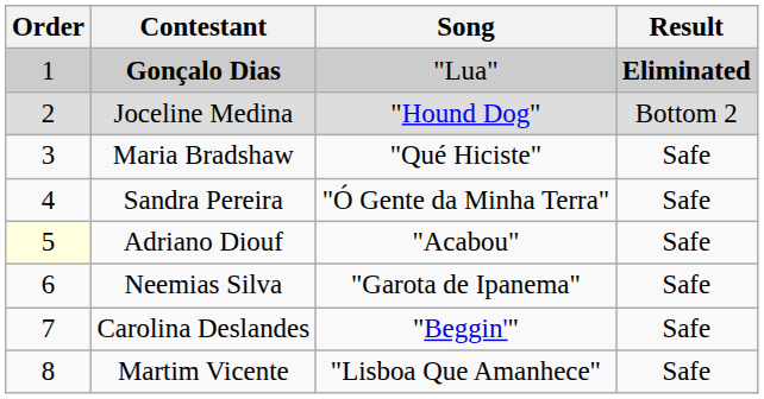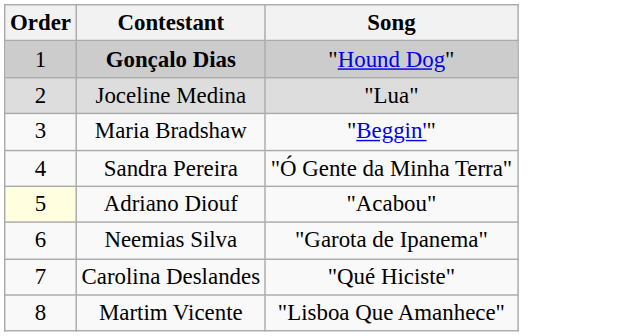 <table class="wikitable plainrowheaders" style="text-align:center;">
 <tr>
 <th>Order</th>
 <th>Contestant</th>
 <th>Song</th>
-<th>Result</th>
 </tr>
 <tr style="background:#ccc;">
 <td>1</td>
 <td><strong>Gonçalo Dias</strong></td>
-<td>"Lua"</td>
-<td><strong>Eliminated</strong></td>
+<td>"<a href='#'>Hound Dog</a>"</td>
 </tr>
 <tr style="background:#ddd;">
 <td>2</td>
 <td>Joceline Medina</td>
-<td>"<a href='#'>Hound Dog</a>"</td>
-<td>Bottom 2</td>
+<td>"Lua"</td>
 </tr>
 <tr>
 <td>3</td>
 <td>Maria Bradshaw</td>
-<td>"Qué Hiciste"</td>
-<td>Safe</td>
+<td>"<a href='#'>Beggin'</a>"</td>
 </tr>
 <tr>
 <td>4</td>
 <td>Sandra Pereira</td>
 <td>"Ó Gente da Minha Terra"</td>
-<td>Safe</td>
 </tr>
 <tr>
 <td style="background: lightyellow;">5</td>
 <td>Adriano Diouf</td>
 <td>"Acabou"</td>
-<td>Safe</td>
 </tr>
 <tr>
 <td>6</td>
 <td>Neemias Silva</td>
 <td>"Garota de Ipanema"</td>
-<td>Safe</td>
 </tr>
 <tr>
 <td>7</td>
 <td>Carolina Deslandes</td>
-<td>"<a href='#'>Beggin'</a>"</td>
-<td>Safe</td>
+<td>"Qué Hiciste"</td>
 </tr>
 <tr>
 <td>8</td>
 <td>Martim Vicente</td>
 <td>"Lisboa Que Amanhece"</td>
-<td>Safe</td>
 </tr>
 </table>
